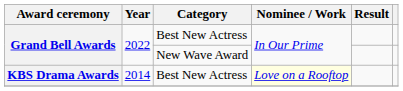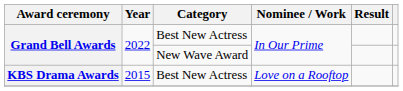 <table class="wikitable plainrowheaders sortable">
 <tr>
 <th scope="col">Award ceremony</th>
 <th scope="col">Year</th>
 <th scope="col">Category</th>
 <th scope="col">Nominee / Work</th>
 <th scope="col">Result</th>
 <th scope="col" class="unsortable"></th>
 </tr>
 <tr>
 <th scope="row"  rowspan="2"><a href='#'>Grand Bell Awards</a></th>
 <td style="text-align:center" rowspan="2"><a href='#'>2022</a></td>
 <td>Best New Actress</td>
 <td rowspan=2><em><a href='#'>In Our Prime</a></em></td>
 <td></td>
 <td style="text-align:center"></td>
 </tr>
 <tr>
 <td>New Wave Award</td>
 <td></td>
 <td style="text-align:center"></td>
 </tr>
 <tr>
 <th scope="row"  rowspan="1"><a href='#'>KBS Drama Awards</a></th>
-<td style="text-align:center"><a href='#'>2014</a></td>
+<td style="text-align:center"><a href='#'>2015</a></td>
 <td>Best New Actress</td>
-<td style="background: lightyellow;"><em><a href='#'>Love on a Rooftop</a></em></td>
+<td><em><a href='#'>Love on a Rooftop</a></em></td>
 <td></td>
 <td></td>
 </tr>
 <tr>
 </tr>
 </table>
